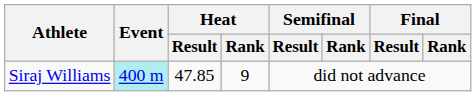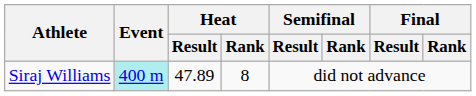 <table class=wikitable style="font-size:90%">
 <tr>
 <th rowspan="2">Athlete</th>
 <th rowspan="2">Event</th>
 <th colspan="2">Heat</th>
 <th colspan="2">Semifinal</th>
 <th colspan="2">Final</th>
 </tr>
 <tr style="font-size:95%">
 <th>Result</th>
 <th>Rank</th>
 <th>Result</th>
 <th>Rank</th>
 <th>Result</th>
 <th>Rank</th>
 </tr>
 <tr align=center>
 <td align=left><a href='#'>Siraj Williams</a></td>
 <td align=left style="background: paleturquoise;"><a href='#'>400 m</a></td>
-<td>47.85</td>
-<td>9</td>
+<td>47.89</td>
+<td>8</td>
 <td colspan=4>did not advance</td>
 </tr>
 </table>
